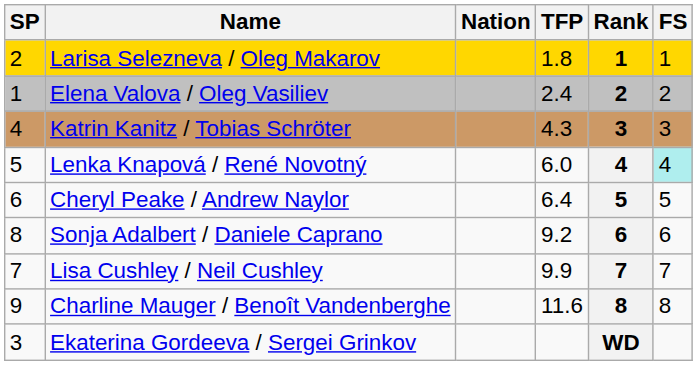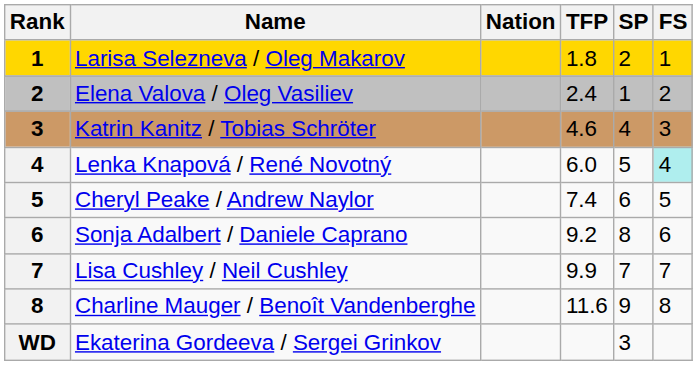 <table class="wikitable">
 <tr>
-<th>SP</th>
+<th>Rank</th>
 <th>Name</th>
 <th>Nation</th>
 <th>TFP</th>
-<th>Rank</th>
+<th>SP</th>
 <th>FS</th>
 </tr>
 <tr bgcolor="gold">
-<td>2</td>
+<td align="center"><strong>1</strong></td>
 <td><a href='#'>Larisa Selezneva</a> / <a href='#'>Oleg Makarov</a></td>
 <td></td>
 <td>1.8</td>
-<td align="center"><strong>1</strong></td>
+<td>2</td>
 <td>1</td>
 </tr>
 <tr bgcolor="silver">
-<td>1</td>
+<td align="center"><strong>2</strong></td>
 <td><a href='#'>Elena Valova</a> / <a href='#'>Oleg Vasiliev</a></td>
 <td></td>
 <td>2.4</td>
-<td align="center"><strong>2</strong></td>
+<td>1</td>
 <td>2</td>
 </tr>
 <tr bgcolor="cc9966">
-<td>4</td>
+<td align="center"><strong>3</strong></td>
 <td><a href='#'>Katrin Kanitz</a> / <a href='#'>Tobias Schröter</a></td>
 <td></td>
-<td>4.3</td>
-<td align="center"><strong>3</strong></td>
+<td>4.6</td>
+<td>4</td>
 <td>3</td>
 </tr>
 <tr>
-<td>5</td>
+<th>4</th>
 <td><a href='#'>Lenka Knapová</a> / <a href='#'>René Novotný</a></td>
 <td></td>
 <td>6.0</td>
-<th>4</th>
+<td>5</td>
 <td style="background: paleturquoise;">4</td>
 </tr>
 <tr>
-<td>6</td>
+<th>5</th>
 <td><a href='#'>Cheryl Peake</a> / <a href='#'>Andrew Naylor</a></td>
 <td></td>
-<td>6.4</td>
-<th>5</th>
+<td>7.4</td>
+<td>6</td>
 <td>5</td>
 </tr>
 <tr>
-<td>8</td>
+<th>6</th>
 <td><a href='#'>Sonja Adalbert</a> / <a href='#'>Daniele Caprano</a></td>
 <td></td>
 <td>9.2</td>
-<th>6</th>
+<td>8</td>
 <td>6</td>
 </tr>
 <tr>
-<td>7</td>
+<th>7</th>
 <td><a href='#'>Lisa Cushley</a> / <a href='#'>Neil Cushley</a></td>
 <td></td>
 <td>9.9</td>
-<th>7</th>
+<td>7</td>
 <td>7</td>
 </tr>
 <tr>
-<td>9</td>
+<th>8</th>
 <td><a href='#'>Charline Mauger</a> / <a href='#'>Benoît Vandenberghe</a></td>
 <td></td>
 <td>11.6</td>
-<th>8</th>
+<td>9</td>
 <td>8</td>
 </tr>
 <tr>
-<td>3</td>
+<th>WD</th>
 <td><a href='#'>Ekaterina Gordeeva</a> / <a href='#'>Sergei Grinkov</a></td>
 <td></td>
 <td></td>
-<th>WD</th>
+<td>3</td>
 <td></td>
 </tr>
 </table>
